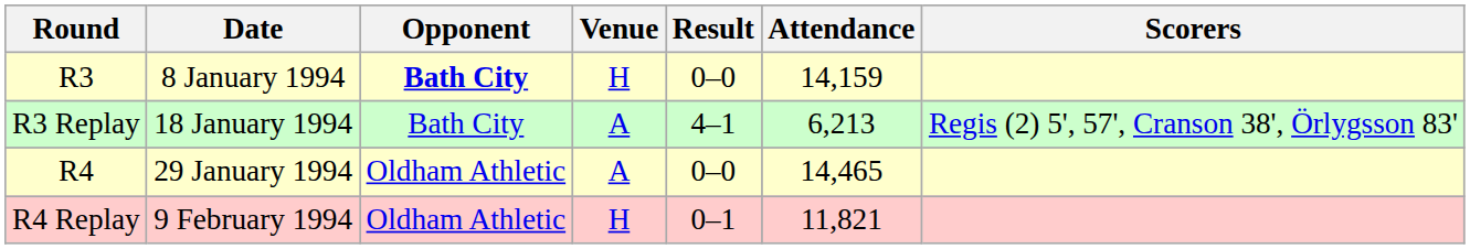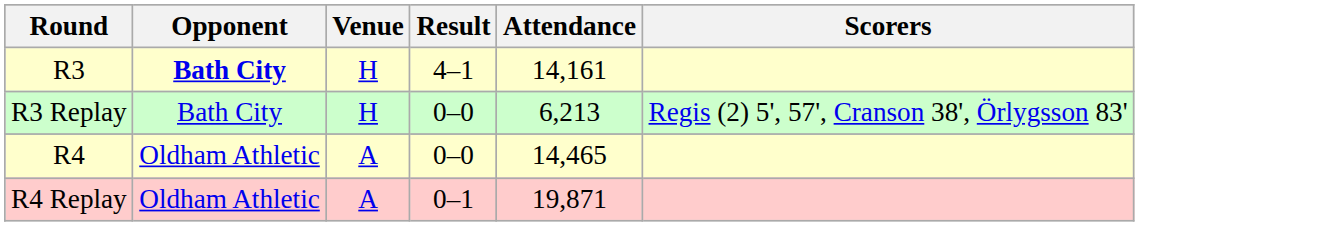 <table class="wikitable" style="font-size:100%; text-align:center">
 <tr>
 <th>Round</th>
-<th>Date</th>
 <th>Opponent</th>
 <th>Venue</th>
 <th>Result</th>
 <th>Attendance</th>
 <th>Scorers</th>
 </tr>
 <tr style="background-color: #FFFFCC;">
 <td>R3</td>
-<td>8 January 1994</td>
 <td><strong><a href='#'>Bath City</a></strong></td>
 <td><a href='#'>H</a></td>
-<td>0–0</td>
-<td>14,159</td>
+<td>4–1</td>
+<td>14,161</td>
 <td></td>
 </tr>
 <tr style="background-color: #CCFFCC;">
 <td>R3 Replay</td>
-<td>18 January 1994</td>
 <td><a href='#'>Bath City</a></td>
-<td><a href='#'>A</a></td>
-<td>4–1</td>
+<td><a href='#'>H</a></td>
+<td>0–0</td>
 <td>6,213</td>
 <td><a href='#'>Regis</a> (2) 5', 57', <a href='#'>Cranson</a> 38', <a href='#'>Örlygsson</a> 83'</td>
 </tr>
 <tr style="background-color: #FFFFCC;">
 <td>R4</td>
-<td>29 January 1994</td>
 <td><a href='#'>Oldham Athletic</a></td>
 <td><a href='#'>A</a></td>
 <td>0–0</td>
 <td>14,465</td>
 <td></td>
 </tr>
 <tr style="background-color: #FFCCCC;">
 <td>R4 Replay</td>
-<td>9 February 1994</td>
 <td><a href='#'>Oldham Athletic</a></td>
-<td><a href='#'>H</a></td>
+<td><a href='#'>A</a></td>
 <td>0–1</td>
-<td>11,821</td>
+<td>19,871</td>
 <td></td>
 </tr>
 </table>
